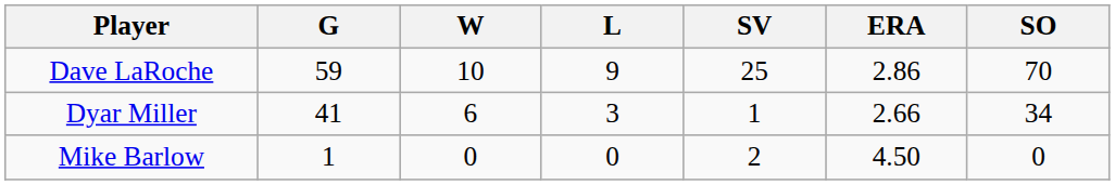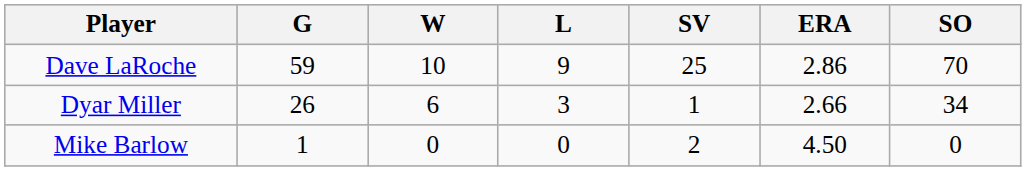 <table class="wikitable sortable">
 <tr>
 <th bgcolor="#DDDDFF" width="16%">Player</th>
 <th bgcolor="#DDDDFF" width="9%">G</th>
 <th bgcolor="#DDDDFF" width="9%">W</th>
 <th bgcolor="#DDDDFF" width="9%">L</th>
 <th bgcolor="#DDDDFF" width="9%">SV</th>
 <th bgcolor="#DDDDFF" width="9%">ERA</th>
 <th bgcolor="#DDDDFF" width="9%">SO</th>
 </tr>
 <tr align="center">
 <td><a href='#'>Dave LaRoche</a></td>
 <td>59</td>
 <td>10</td>
 <td>9</td>
 <td>25</td>
 <td>2.86</td>
 <td>70</td>
 </tr>
 <tr align=center>
 <td><a href='#'>Dyar Miller</a></td>
-<td>41</td>
+<td>26</td>
 <td>6</td>
 <td>3</td>
 <td>1</td>
 <td>2.66</td>
 <td>34</td>
 </tr>
 <tr align=center>
 <td><a href='#'>Mike Barlow</a></td>
 <td>1</td>
 <td>0</td>
 <td>0</td>
 <td>2</td>
 <td>4.50</td>
 <td>0</td>
 </tr>
 </table>
